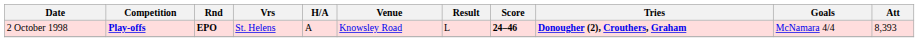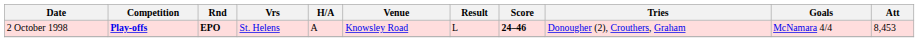 <table class="wikitable" style="font-size:85%;" width="100%">
 <tr>
 <th>Date</th>
 <th>Competition</th>
 <th>Rnd</th>
 <th>Vrs</th>
 <th>H/A</th>
 <th>Venue</th>
 <th>Result</th>
 <th>Score</th>
 <th>Tries</th>
 <th>Goals</th>
 <th>Att</th>
 </tr>
 <tr style="background:#ffdddd;" width=20|>
 <td>2 October 1998</td>
 <td><strong><a href='#'>Play-offs</a></strong></td>
 <td><strong>EPO</strong></td>
 <td><a href='#'>St. Helens</a></td>
 <td>A</td>
 <td><a href='#'>Knowsley Road</a></td>
 <td>L</td>
 <td><strong>24–46</strong></td>
-<td><strong><a href='#'>Donougher</a> (2), <a href='#'>Crouthers</a>, <a href='#'>Graham</a></strong></td>
+<td><a href='#'>Donougher</a> (2), <a href='#'>Crouthers</a>, <a href='#'>Graham</a></td>
 <td><a href='#'>McNamara</a> 4/4</td>
-<td>8,393</td>
+<td>8,453</td>
 </tr>
 <tr>
 </tr>
 </table>
